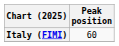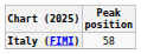 <table class="wikitable sortable plainrowheaders" style="text-align:center">
 <tr>
 <th scope="col">Chart (2025)</th>
 <th scope="col">Peak<br>position</th>
 </tr>
 <tr>
 <th scope="row">Italy (<a href='#'>FIMI</a>)</th>
-<td>60</td>
+<td>58</td>
 </tr>
 <tr>
 </tr>
 </table>
